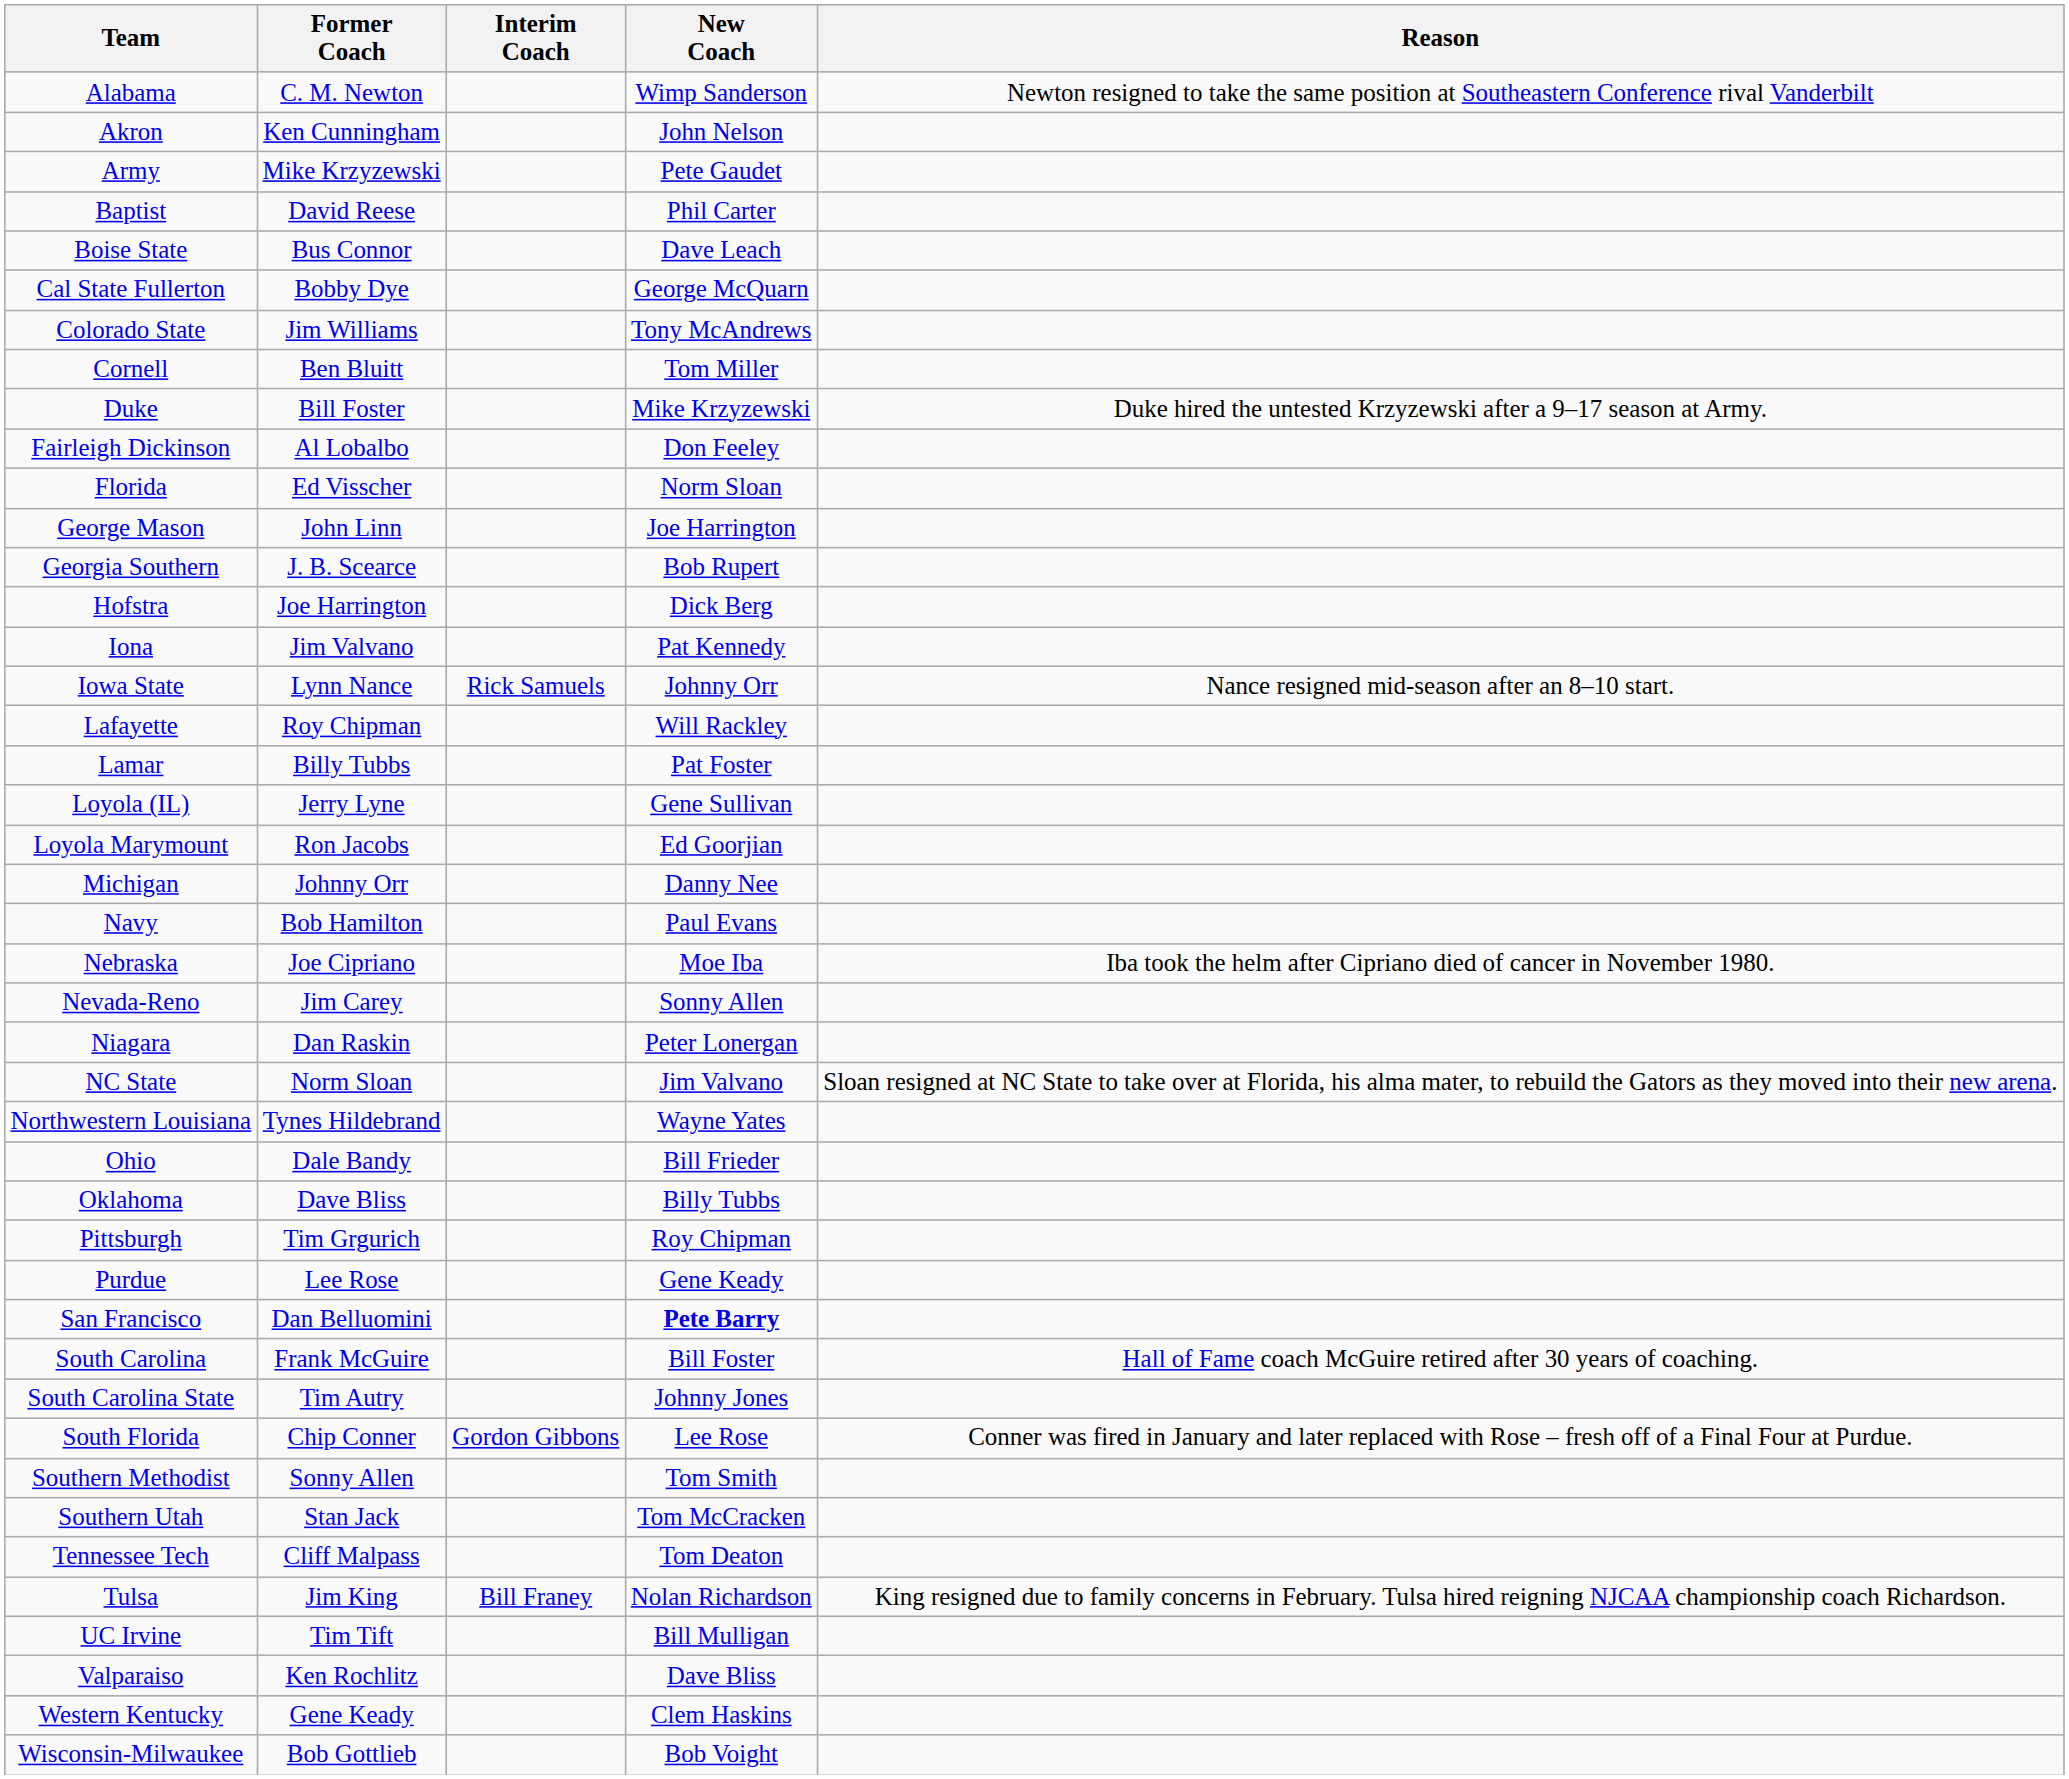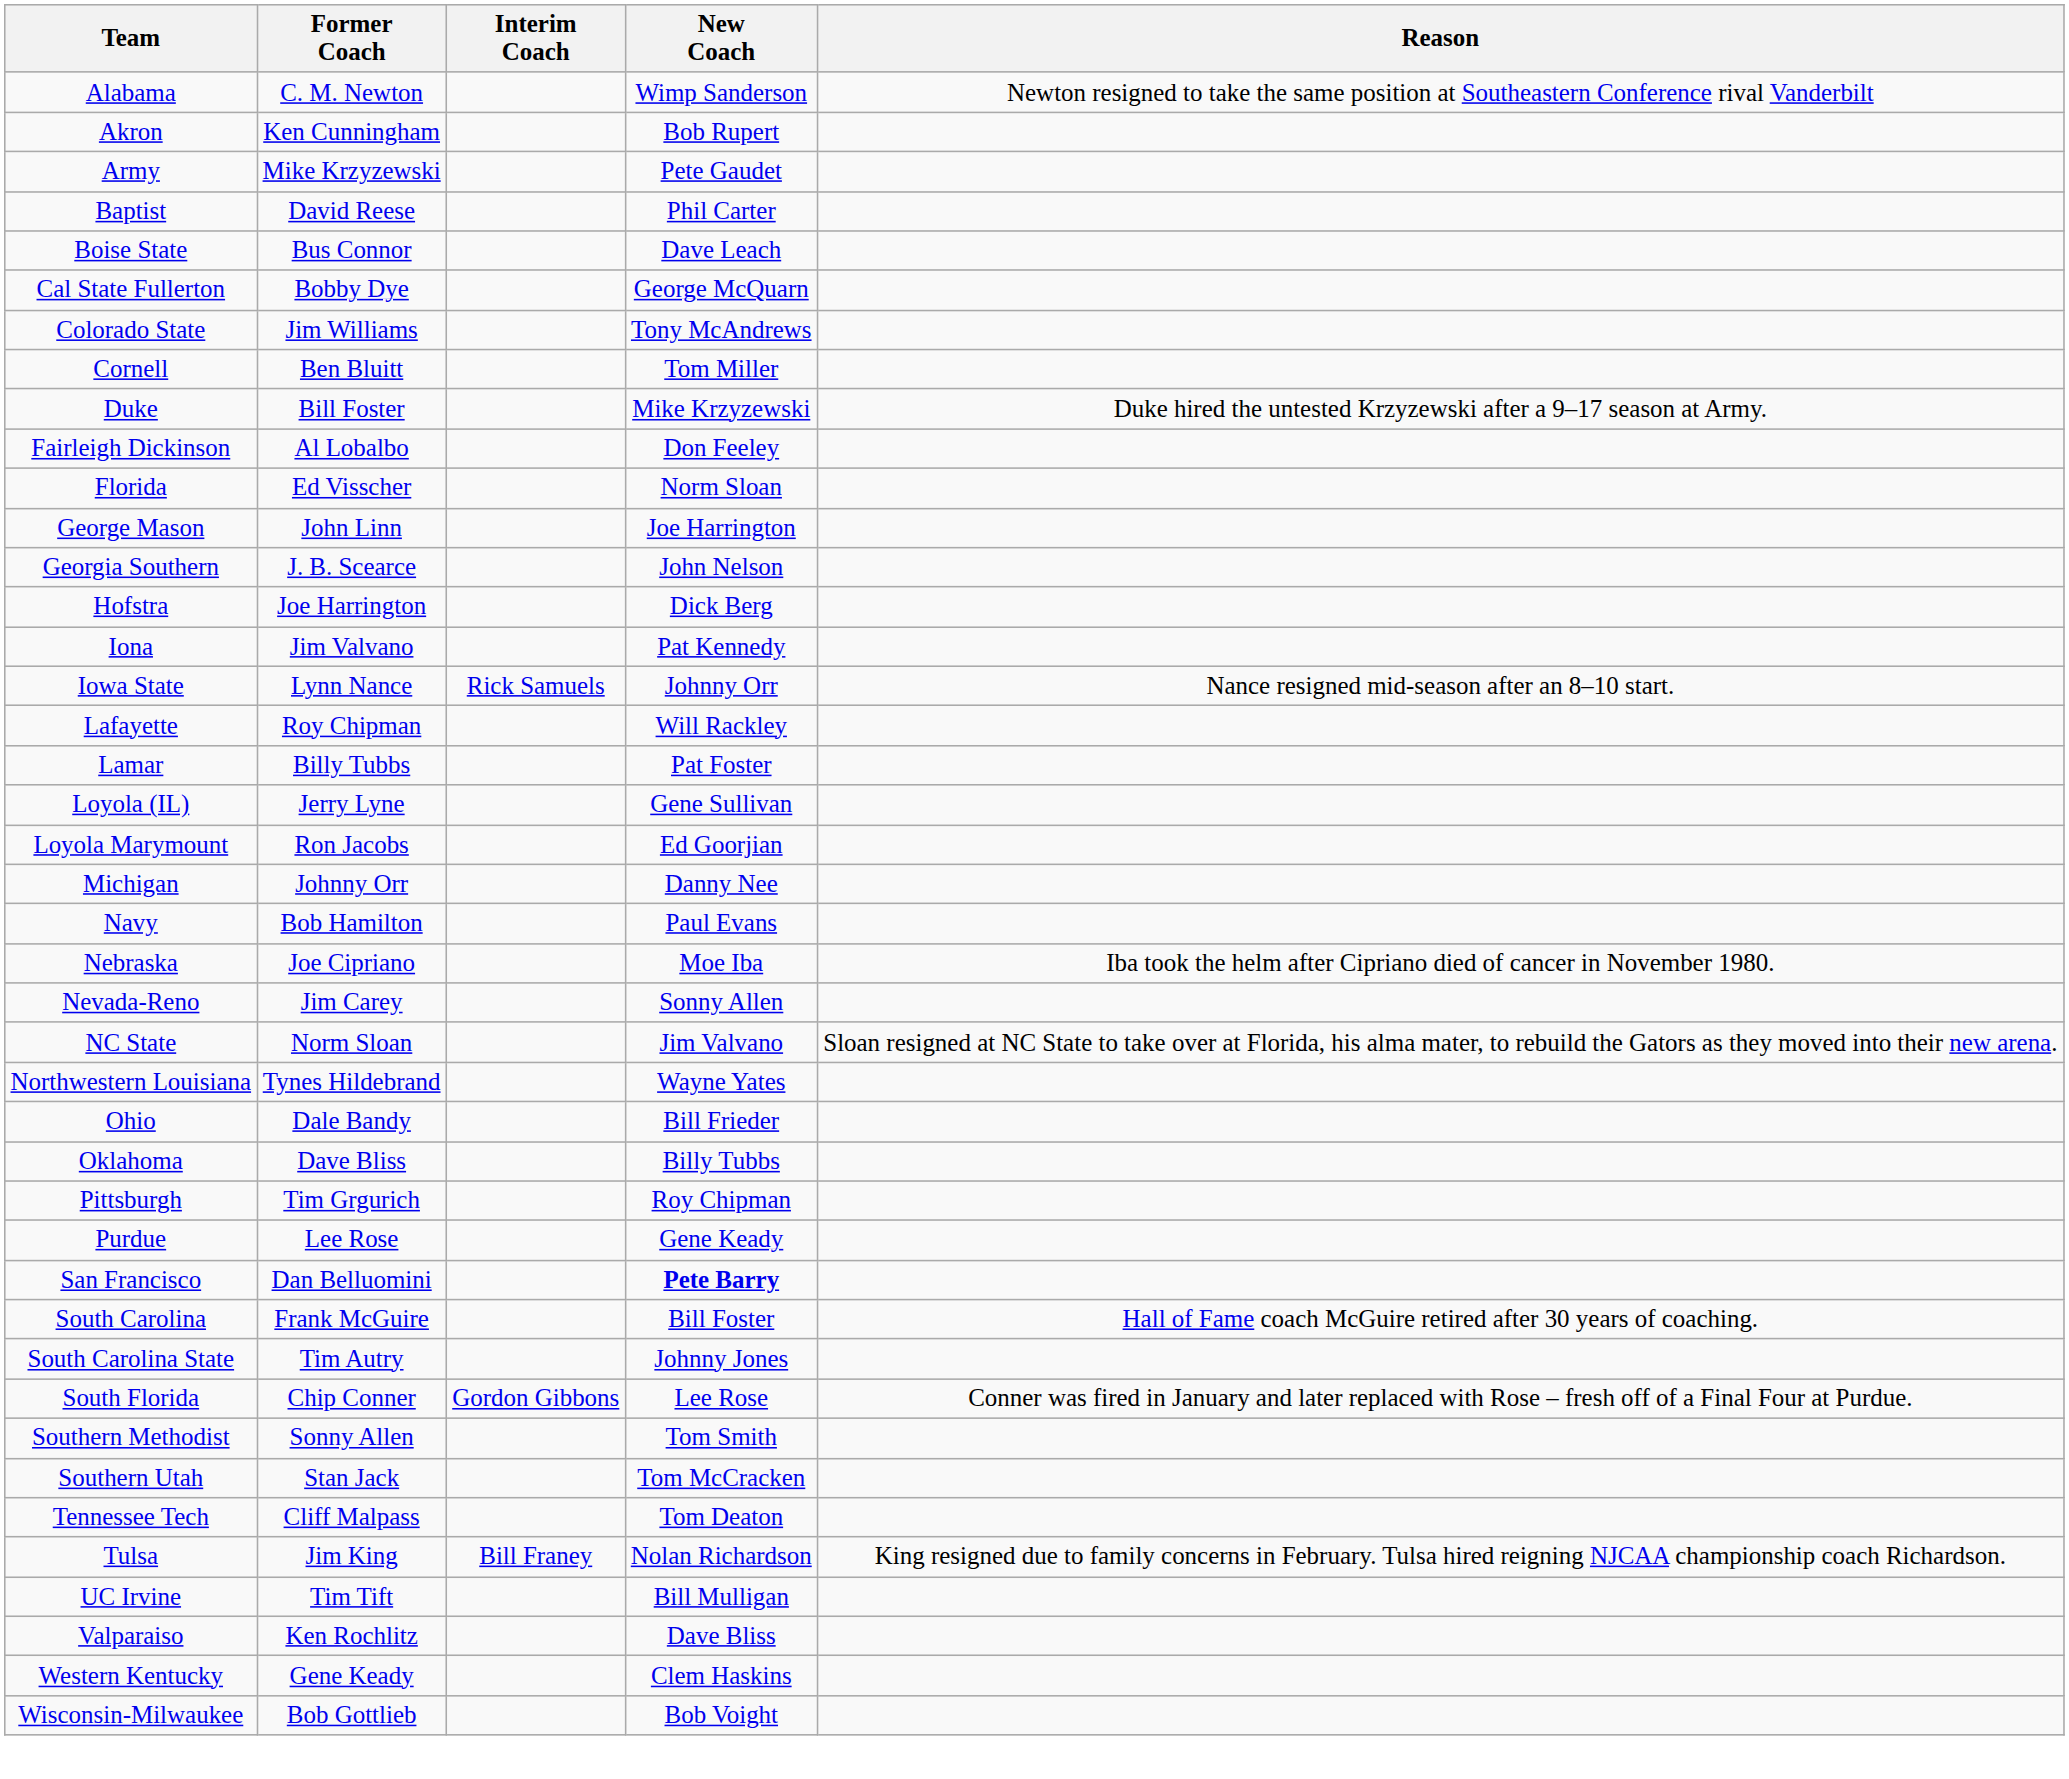 <table class="wikitable" style="text-align:center;">
 <tr>
 <th>Team</th>
 <th>Former<br>Coach</th>
 <th>Interim<br>Coach</th>
 <th>New<br>Coach</th>
 <th>Reason</th>
 </tr>
 <tr>
 <td><a href='#'>Alabama</a></td>
 <td><a href='#'>C. M. Newton</a></td>
 <td></td>
 <td><a href='#'>Wimp Sanderson</a></td>
 <td>Newton resigned to take the same position at <a href='#'>Southeastern Conference</a> rival <a href='#'>Vanderbilt</a></td>
 </tr>
 <tr>
 <td><a href='#'>Akron</a></td>
 <td><a href='#'>Ken Cunningham</a></td>
 <td></td>
-<td><a href='#'>John Nelson</a></td>
+<td><a href='#'>Bob Rupert</a></td>
 <td></td>
 </tr>
 <tr>
 <td><a href='#'>Army</a></td>
 <td><a href='#'>Mike Krzyzewski</a></td>
 <td></td>
 <td><a href='#'>Pete Gaudet</a></td>
 <td></td>
 </tr>
 <tr>
 <td><a href='#'>Baptist</a></td>
 <td><a href='#'>David Reese</a></td>
 <td></td>
 <td><a href='#'>Phil Carter</a></td>
 <td></td>
 </tr>
 <tr>
 <td><a href='#'>Boise State</a></td>
 <td><a href='#'>Bus Connor</a></td>
 <td></td>
 <td><a href='#'>Dave Leach</a></td>
 <td></td>
 </tr>
 <tr>
 <td><a href='#'>Cal State Fullerton</a></td>
 <td><a href='#'>Bobby Dye</a></td>
 <td></td>
 <td><a href='#'>George McQuarn</a></td>
 <td></td>
 </tr>
 <tr>
 <td><a href='#'>Colorado State</a></td>
 <td><a href='#'>Jim Williams</a></td>
 <td></td>
 <td><a href='#'>Tony McAndrews</a></td>
 <td></td>
 </tr>
 <tr>
 <td><a href='#'>Cornell</a></td>
 <td><a href='#'>Ben Bluitt</a></td>
 <td></td>
 <td><a href='#'>Tom Miller</a></td>
 <td></td>
 </tr>
 <tr>
 <td><a href='#'>Duke</a></td>
 <td><a href='#'>Bill Foster</a></td>
 <td></td>
 <td><a href='#'>Mike Krzyzewski</a></td>
 <td>Duke hired the untested Krzyzewski after a 9–17 season at Army.</td>
 </tr>
 <tr>
 <td><a href='#'>Fairleigh Dickinson</a></td>
 <td><a href='#'>Al Lobalbo</a></td>
 <td></td>
 <td><a href='#'>Don Feeley</a></td>
 <td></td>
 </tr>
 <tr>
 <td><a href='#'>Florida</a></td>
 <td><a href='#'>Ed Visscher</a></td>
 <td></td>
 <td><a href='#'>Norm Sloan</a></td>
 <td></td>
 </tr>
 <tr>
 <td><a href='#'>George Mason</a></td>
 <td><a href='#'>John Linn</a></td>
 <td></td>
 <td><a href='#'>Joe Harrington</a></td>
 <td></td>
 </tr>
 <tr>
 <td><a href='#'>Georgia Southern</a></td>
 <td><a href='#'>J. B. Scearce</a></td>
 <td></td>
-<td><a href='#'>Bob Rupert</a></td>
+<td><a href='#'>John Nelson</a></td>
 <td></td>
 </tr>
 <tr>
 <td><a href='#'>Hofstra</a></td>
 <td><a href='#'>Joe Harrington</a></td>
 <td></td>
 <td><a href='#'>Dick Berg</a></td>
 <td></td>
 </tr>
 <tr>
 <td><a href='#'>Iona</a></td>
 <td><a href='#'>Jim Valvano</a></td>
 <td></td>
 <td><a href='#'>Pat Kennedy</a></td>
 <td></td>
 </tr>
 <tr>
 <td><a href='#'>Iowa State</a></td>
 <td><a href='#'>Lynn Nance</a></td>
 <td><a href='#'>Rick Samuels</a></td>
 <td><a href='#'>Johnny Orr</a></td>
 <td>Nance resigned mid-season after an 8–10 start.</td>
 </tr>
 <tr>
 <td><a href='#'>Lafayette</a></td>
 <td><a href='#'>Roy Chipman</a></td>
 <td></td>
 <td><a href='#'>Will Rackley</a></td>
 <td></td>
 </tr>
 <tr>
 <td><a href='#'>Lamar</a></td>
 <td><a href='#'>Billy Tubbs</a></td>
 <td></td>
 <td><a href='#'>Pat Foster</a></td>
 <td></td>
 </tr>
 <tr>
 <td><a href='#'>Loyola (IL)</a></td>
 <td><a href='#'>Jerry Lyne</a></td>
 <td></td>
 <td><a href='#'>Gene Sullivan</a></td>
 <td></td>
 </tr>
 <tr>
 <td><a href='#'>Loyola Marymount</a></td>
 <td><a href='#'>Ron Jacobs</a></td>
 <td></td>
 <td><a href='#'>Ed Goorjian</a></td>
 <td></td>
 </tr>
 <tr>
 <td><a href='#'>Michigan</a></td>
 <td><a href='#'>Johnny Orr</a></td>
 <td></td>
 <td><a href='#'>Danny Nee</a></td>
 <td></td>
 </tr>
 <tr>
 <td><a href='#'>Navy</a></td>
 <td><a href='#'>Bob Hamilton</a></td>
 <td></td>
 <td><a href='#'>Paul Evans</a></td>
 <td></td>
 </tr>
 <tr>
 <td><a href='#'>Nebraska</a></td>
 <td><a href='#'>Joe Cipriano</a></td>
 <td></td>
 <td><a href='#'>Moe Iba</a></td>
 <td>Iba took the helm after Cipriano died of cancer in November 1980.</td>
 </tr>
 <tr>
 <td><a href='#'>Nevada-Reno</a></td>
 <td><a href='#'>Jim Carey</a></td>
 <td></td>
 <td><a href='#'>Sonny Allen</a></td>
-<td></td>
-</tr>
-<tr>
-<td><a href='#'>Niagara</a></td>
-<td><a href='#'>Dan Raskin</a></td>
-<td></td>
-<td><a href='#'>Peter Lonergan</a></td>
 <td></td>
 </tr>
 <tr>
 <td><a href='#'>NC State</a></td>
 <td><a href='#'>Norm Sloan</a></td>
 <td></td>
 <td><a href='#'>Jim Valvano</a></td>
 <td>Sloan resigned at NC State to take over at Florida, his alma mater, to rebuild the Gators as they moved into their <a href='#'>new arena</a>.</td>
 </tr>
 <tr>
 <td><a href='#'>Northwestern Louisiana</a></td>
 <td><a href='#'>Tynes Hildebrand</a></td>
 <td></td>
 <td><a href='#'>Wayne Yates</a></td>
 <td></td>
 </tr>
 <tr>
 <td><a href='#'>Ohio</a></td>
 <td><a href='#'>Dale Bandy</a></td>
 <td></td>
 <td><a href='#'>Bill Frieder</a></td>
 <td></td>
 </tr>
 <tr>
 <td><a href='#'>Oklahoma</a></td>
 <td><a href='#'>Dave Bliss</a></td>
 <td></td>
 <td><a href='#'>Billy Tubbs</a></td>
 <td></td>
 </tr>
 <tr>
 <td><a href='#'>Pittsburgh</a></td>
 <td><a href='#'>Tim Grgurich</a></td>
 <td></td>
 <td><a href='#'>Roy Chipman</a></td>
 <td></td>
 </tr>
 <tr>
 <td><a href='#'>Purdue</a></td>
 <td><a href='#'>Lee Rose</a></td>
 <td></td>
 <td><a href='#'>Gene Keady</a></td>
 <td></td>
 </tr>
 <tr>
 <td><a href='#'>San Francisco</a></td>
 <td><a href='#'>Dan Belluomini</a></td>
 <td></td>
 <td><strong><a href='#'>Pete Barry</a></strong></td>
 <td></td>
 </tr>
 <tr>
 <td><a href='#'>South Carolina</a></td>
 <td><a href='#'>Frank McGuire</a></td>
 <td></td>
 <td><a href='#'>Bill Foster</a></td>
 <td><a href='#'>Hall of Fame</a> coach McGuire retired after 30 years of coaching.</td>
 </tr>
 <tr>
 <td><a href='#'>South Carolina State</a></td>
 <td><a href='#'>Tim Autry</a></td>
 <td></td>
 <td><a href='#'>Johnny Jones</a></td>
 <td></td>
 </tr>
 <tr>
 <td><a href='#'>South Florida</a></td>
 <td><a href='#'>Chip Conner</a></td>
 <td><a href='#'>Gordon Gibbons</a></td>
 <td><a href='#'>Lee Rose</a></td>
 <td>Conner was fired in January and later replaced with Rose – fresh off of a Final Four at Purdue.</td>
 </tr>
 <tr>
 <td><a href='#'>Southern Methodist</a></td>
 <td><a href='#'>Sonny Allen</a></td>
 <td></td>
 <td><a href='#'>Tom Smith</a></td>
 <td></td>
 </tr>
 <tr>
 <td><a href='#'>Southern Utah</a></td>
 <td><a href='#'>Stan Jack</a></td>
 <td></td>
 <td><a href='#'>Tom McCracken</a></td>
 <td></td>
 </tr>
 <tr>
 <td><a href='#'>Tennessee Tech</a></td>
 <td><a href='#'>Cliff Malpass</a></td>
 <td></td>
 <td><a href='#'>Tom Deaton</a></td>
 <td></td>
 </tr>
 <tr>
 <td><a href='#'>Tulsa</a></td>
 <td><a href='#'>Jim King</a></td>
 <td><a href='#'>Bill Franey</a></td>
 <td><a href='#'>Nolan Richardson</a></td>
 <td>King resigned due to family concerns in February.  Tulsa hired reigning <a href='#'>NJCAA</a> championship coach Richardson.</td>
 </tr>
 <tr>
 <td><a href='#'>UC Irvine</a></td>
 <td><a href='#'>Tim Tift</a></td>
 <td></td>
 <td><a href='#'>Bill Mulligan</a></td>
 <td></td>
 </tr>
 <tr>
 <td><a href='#'>Valparaiso</a></td>
 <td><a href='#'>Ken Rochlitz</a></td>
 <td></td>
 <td><a href='#'>Dave Bliss</a></td>
 <td></td>
 </tr>
 <tr>
 <td><a href='#'>Western Kentucky</a></td>
 <td><a href='#'>Gene Keady</a></td>
 <td></td>
 <td><a href='#'>Clem Haskins</a></td>
 <td></td>
 </tr>
 <tr>
 <td><a href='#'>Wisconsin-Milwaukee</a></td>
 <td><a href='#'>Bob Gottlieb</a></td>
 <td></td>
 <td><a href='#'>Bob Voight</a></td>
 <td></td>
 </tr>
 </table>
